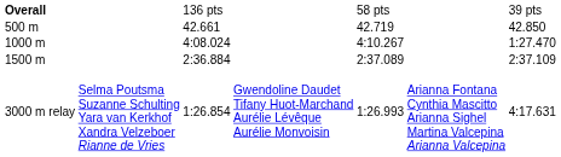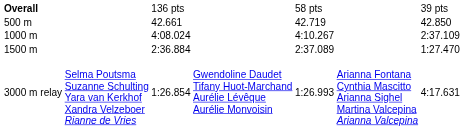 <table>
 <tr>
 <td><strong>Overall</strong></td>
 <td></td>
 <td>136 pts</td>
 <td></td>
 <td>58 pts</td>
 <td></td>
 <td>39 pts</td>
 </tr>
 <tr>
 <td>500 m</td>
 <td></td>
 <td>42.661</td>
 <td></td>
 <td>42.719</td>
 <td></td>
 <td>42.850</td>
 </tr>
 <tr>
 <td>1000 m</td>
 <td></td>
 <td>4:08.024</td>
 <td></td>
 <td>4:10.267</td>
 <td></td>
-<td>1:27.470</td>
+<td>2:37.109</td>
 </tr>
 <tr>
 <td>1500 m</td>
 <td></td>
 <td>2:36.884</td>
 <td></td>
 <td>2:37.089</td>
 <td></td>
-<td>2:37.109</td>
+<td>1:27.470</td>
 </tr>
 <tr>
 <td>3000 m relay</td>
 <td><br><a href='#'>Selma Poutsma</a><br><a href='#'>Suzanne Schulting</a><br><a href='#'>Yara van Kerkhof</a><br><a href='#'>Xandra Velzeboer</a><br><em><a href='#'>Rianne de Vries</a></em></td>
 <td>1:26.854</td>
 <td valign=top><br><a href='#'>Gwendoline Daudet</a><br><a href='#'>Tifany Huot-Marchand</a><br><a href='#'>Aurélie Lévêque</a><br><a href='#'>Aurélie Monvoisin</a></td>
 <td>1:26.993</td>
 <td><br><a href='#'>Arianna Fontana</a><br><a href='#'>Cynthia Mascitto</a><br><a href='#'>Arianna Sighel</a><br><a href='#'>Martina Valcepina</a><br><em><a href='#'>Arianna Valcepina</a></em></td>
 <td>4:17.631</td>
 </tr>
 </table>
